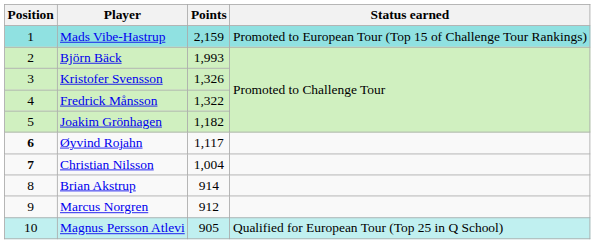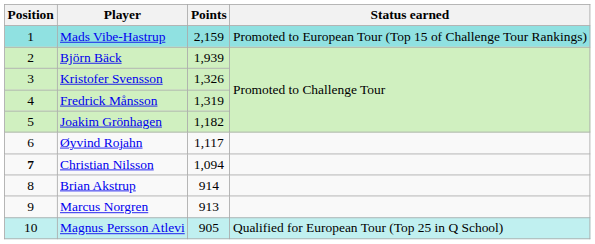 <table class=wikitable>
 <tr>
 <th>Position</th>
 <th>Player</th>
 <th>Points</th>
 <th>Status earned</th>
 </tr>
 <tr style="background:#90E1E1;">
 <td align=center>1</td>
 <td> <a href='#'>Mads Vibe-Hastrup</a></td>
 <td align=center>2,159</td>
 <td>Promoted to European Tour (Top 15 of Challenge Tour Rankings)</td>
 </tr>
 <tr style="background:#D0F0C0;">
 <td align=center>2</td>
 <td> <a href='#'>Björn Bäck</a></td>
-<td align=center>1,993</td>
+<td align=center>1,939</td>
 <td rowspan=4>Promoted to Challenge Tour</td>
 </tr>
 <tr style="background:#D0F0C0;">
 <td align=center>3</td>
 <td> <a href='#'>Kristofer Svensson</a></td>
 <td align=center>1,326</td>
 </tr>
 <tr style="background:#D0F0C0;">
 <td align=center>4</td>
 <td> <a href='#'>Fredrick Månsson</a></td>
-<td align=center>1,322</td>
+<td align=center>1,319</td>
 </tr>
 <tr style="background:#D0F0C0;">
 <td align=center>5</td>
 <td> <a href='#'>Joakim Grönhagen</a></td>
 <td align=center>1,182</td>
 </tr>
 <tr>
-<td align=center><strong>6</strong></td>
+<td align=center>6</td>
 <td> <a href='#'>Øyvind Rojahn</a></td>
 <td align=center>1,117</td>
 <td></td>
 </tr>
 <tr>
 <td align=center><strong>7</strong></td>
 <td> <a href='#'>Christian Nilsson</a></td>
-<td align=center>1,004</td>
+<td align=center>1,094</td>
 <td></td>
 </tr>
 <tr>
 <td align=center>8</td>
 <td> <a href='#'>Brian Akstrup</a></td>
 <td align=center>914</td>
 <td></td>
 </tr>
 <tr>
 <td align=center>9</td>
 <td> <a href='#'>Marcus Norgren</a></td>
-<td align=center>912</td>
+<td align=center>913</td>
 <td></td>
 </tr>
 <tr style="background:#C0F0F0;">
 <td align=center>10</td>
 <td> <a href='#'>Magnus Persson Atlevi</a></td>
 <td align=center>905</td>
 <td>Qualified for European Tour (Top 25 in Q School)</td>
 </tr>
 </table>
